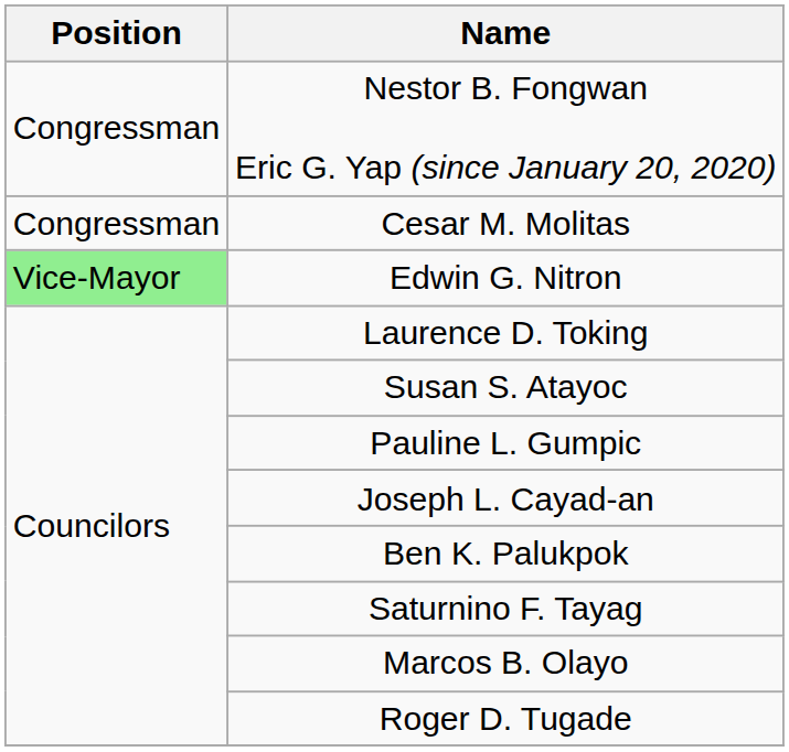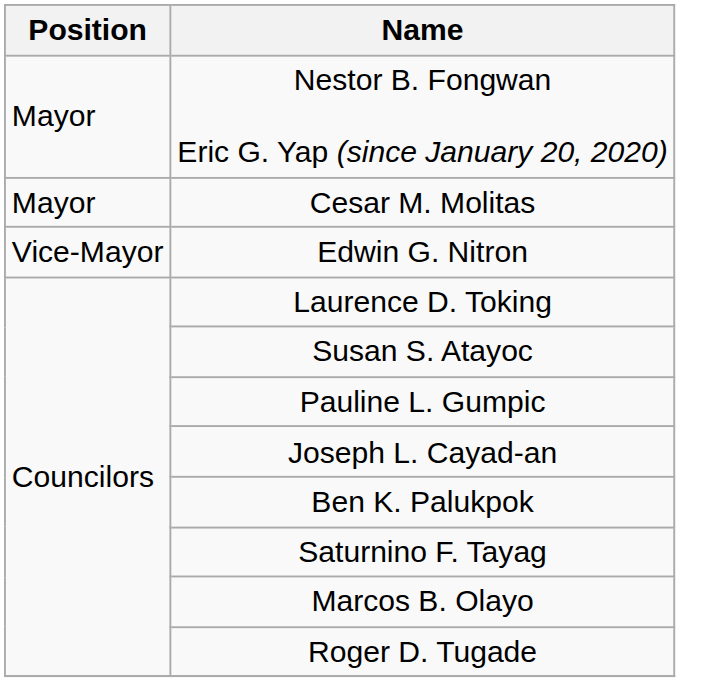 <table class="wikitable" style="line-height:1.20em; font-size:100%;">
 <tr>
 <th>Position</th>
 <th>Name</th>
 </tr>
 <tr>
-<td>Congressman</td>
+<td>Mayor</td>
 <td style="text-align:center;">Nestor B. Fongwan<br><br>Eric G. Yap <em>(since January 20, 2020)</em></td>
 </tr>
 <tr>
-<td>Congressman</td>
+<td>Mayor</td>
 <td style="text-align:center;">Cesar M. Molitas</td>
 </tr>
 <tr>
-<td style="background: lightgreen;">Vice-Mayor</td>
+<td>Vice-Mayor</td>
 <td style="text-align:center;">Edwin G. Nitron</td>
 </tr>
 <tr>
 <td rowspan=8>Councilors</td>
 <td style="text-align:center;">Laurence D. Toking</td>
 </tr>
 <tr>
 <td style="text-align:center;">Susan S. Atayoc</td>
 </tr>
 <tr>
 <td style="text-align:center;">Pauline L. Gumpic</td>
 </tr>
 <tr>
 <td style="text-align:center;">Joseph L. Cayad-an</td>
 </tr>
 <tr>
 <td style="text-align:center;">Ben K. Palukpok</td>
 </tr>
 <tr>
 <td style="text-align:center;">Saturnino F. Tayag</td>
 </tr>
 <tr>
 <td style="text-align:center;">Marcos B. Olayo</td>
 </tr>
 <tr>
 <td style="text-align:center;">Roger D. Tugade</td>
 </tr>
 <tr>
 </tr>
 </table>
